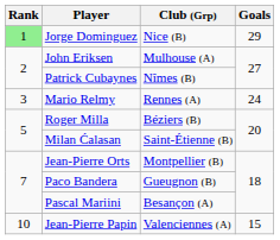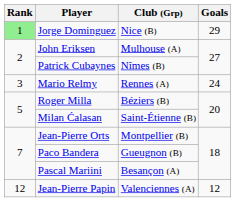 <table class="wikitable" style="text-align:center">
 <tr>
 <th>Rank</th>
 <th>Player</th>
 <th>Club <small>(Grp)</small></th>
 <th>Goals</th>
 </tr>
 <tr>
 <td style="background: lightgreen;">1</td>
 <td align="left"> <a href='#'>Jorge Dominguez</a></td>
 <td align="left"><a href='#'>Nice</a> <small>(B)</small></td>
 <td>29</td>
 </tr>
 <tr>
 <td rowspan="2">2</td>
 <td align="left"> <a href='#'>John Eriksen</a></td>
 <td align="left"><a href='#'>Mulhouse</a> <small>(A)</small></td>
 <td rowspan="2">27</td>
 </tr>
 <tr>
 <td align="left"> <a href='#'>Patrick Cubaynes</a></td>
 <td align="left"><a href='#'>Nîmes</a> <small>(B)</small></td>
 </tr>
 <tr>
 <td>3</td>
 <td align="left"> <a href='#'>Mario Relmy</a></td>
 <td align="left"><a href='#'>Rennes</a> <small>(A)</small></td>
 <td>24</td>
 </tr>
 <tr>
 <td rowspan="2">5</td>
 <td align="left"> <a href='#'>Roger Milla</a></td>
 <td align="left"><a href='#'>Béziers</a> <small>(B)</small></td>
 <td rowspan="2">20</td>
 </tr>
 <tr>
 <td align="left"> <a href='#'>Milan Ćalasan</a></td>
 <td align="left"><a href='#'>Saint-Étienne</a> <small>(B)</small></td>
 </tr>
 <tr>
 <td rowspan="3">7</td>
 <td align="left"> <a href='#'>Jean-Pierre Orts</a></td>
 <td align="left"><a href='#'>Montpellier</a> <small>(B)</small></td>
 <td rowspan="3">18</td>
 </tr>
 <tr>
 <td align="left"> <a href='#'>Paco Bandera</a></td>
 <td align="left"><a href='#'>Gueugnon</a> <small>(B)</small></td>
 </tr>
 <tr>
 <td align="left"> <a href='#'>Pascal Mariini</a></td>
 <td align="left"><a href='#'>Besançon</a> <small>(A)</small></td>
 </tr>
 <tr>
-<td>10</td>
+<td>12</td>
 <td align="left"> <a href='#'>Jean-Pierre Papin</a></td>
 <td align="left"><a href='#'>Valenciennes</a> <small>(A)</small></td>
-<td>15</td>
+<td>12</td>
 </tr>
 </table>
